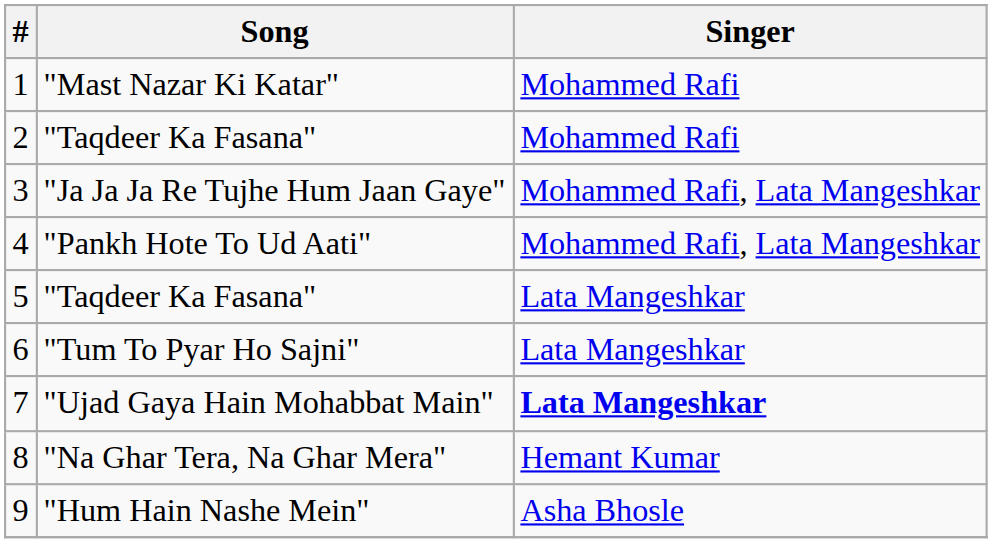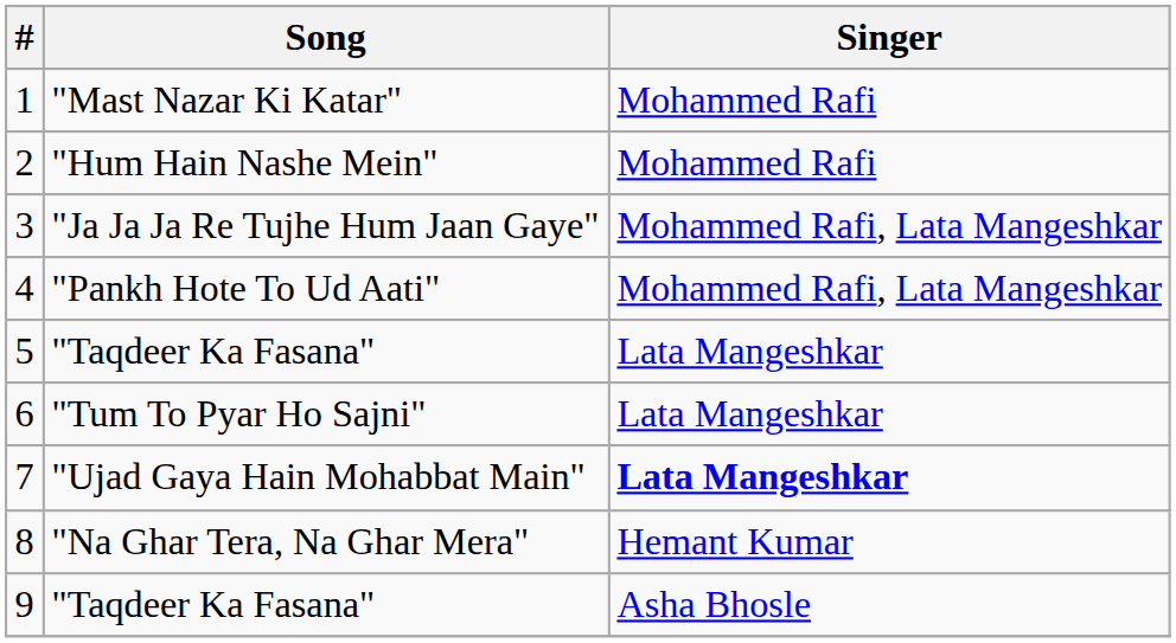 <table class="wikitable" style="font-size:95%;">
 <tr>
 <th>#</th>
 <th>Song</th>
 <th>Singer</th>
 </tr>
 <tr>
 <td>1</td>
 <td>"Mast Nazar Ki Katar"</td>
 <td><a href='#'>Mohammed Rafi</a></td>
 </tr>
 <tr>
 <td>2</td>
-<td>"Taqdeer Ka Fasana"</td>
+<td>"Hum Hain Nashe Mein"</td>
 <td><a href='#'>Mohammed Rafi</a></td>
 </tr>
 <tr>
 <td>3</td>
 <td>"Ja Ja Ja Re Tujhe Hum Jaan Gaye"</td>
 <td><a href='#'>Mohammed Rafi</a>, <a href='#'>Lata Mangeshkar</a></td>
 </tr>
 <tr>
 <td>4</td>
 <td>"Pankh Hote To Ud Aati"</td>
 <td><a href='#'>Mohammed Rafi</a>, <a href='#'>Lata Mangeshkar</a></td>
 </tr>
 <tr>
 <td>5</td>
 <td>"Taqdeer Ka Fasana"</td>
 <td><a href='#'>Lata Mangeshkar</a></td>
 </tr>
 <tr>
 <td>6</td>
 <td>"Tum To Pyar Ho Sajni"</td>
 <td><a href='#'>Lata Mangeshkar</a></td>
 </tr>
 <tr>
 <td>7</td>
 <td>"Ujad Gaya Hain Mohabbat Main"</td>
 <td><strong><a href='#'>Lata Mangeshkar</a></strong></td>
 </tr>
 <tr>
 <td>8</td>
 <td>"Na Ghar Tera, Na Ghar Mera"</td>
 <td><a href='#'>Hemant Kumar</a></td>
 </tr>
 <tr>
 <td>9</td>
-<td>"Hum Hain Nashe Mein"</td>
+<td>"Taqdeer Ka Fasana"</td>
 <td><a href='#'>Asha Bhosle</a></td>
 </tr>
 <tr>
 </tr>
 </table>
